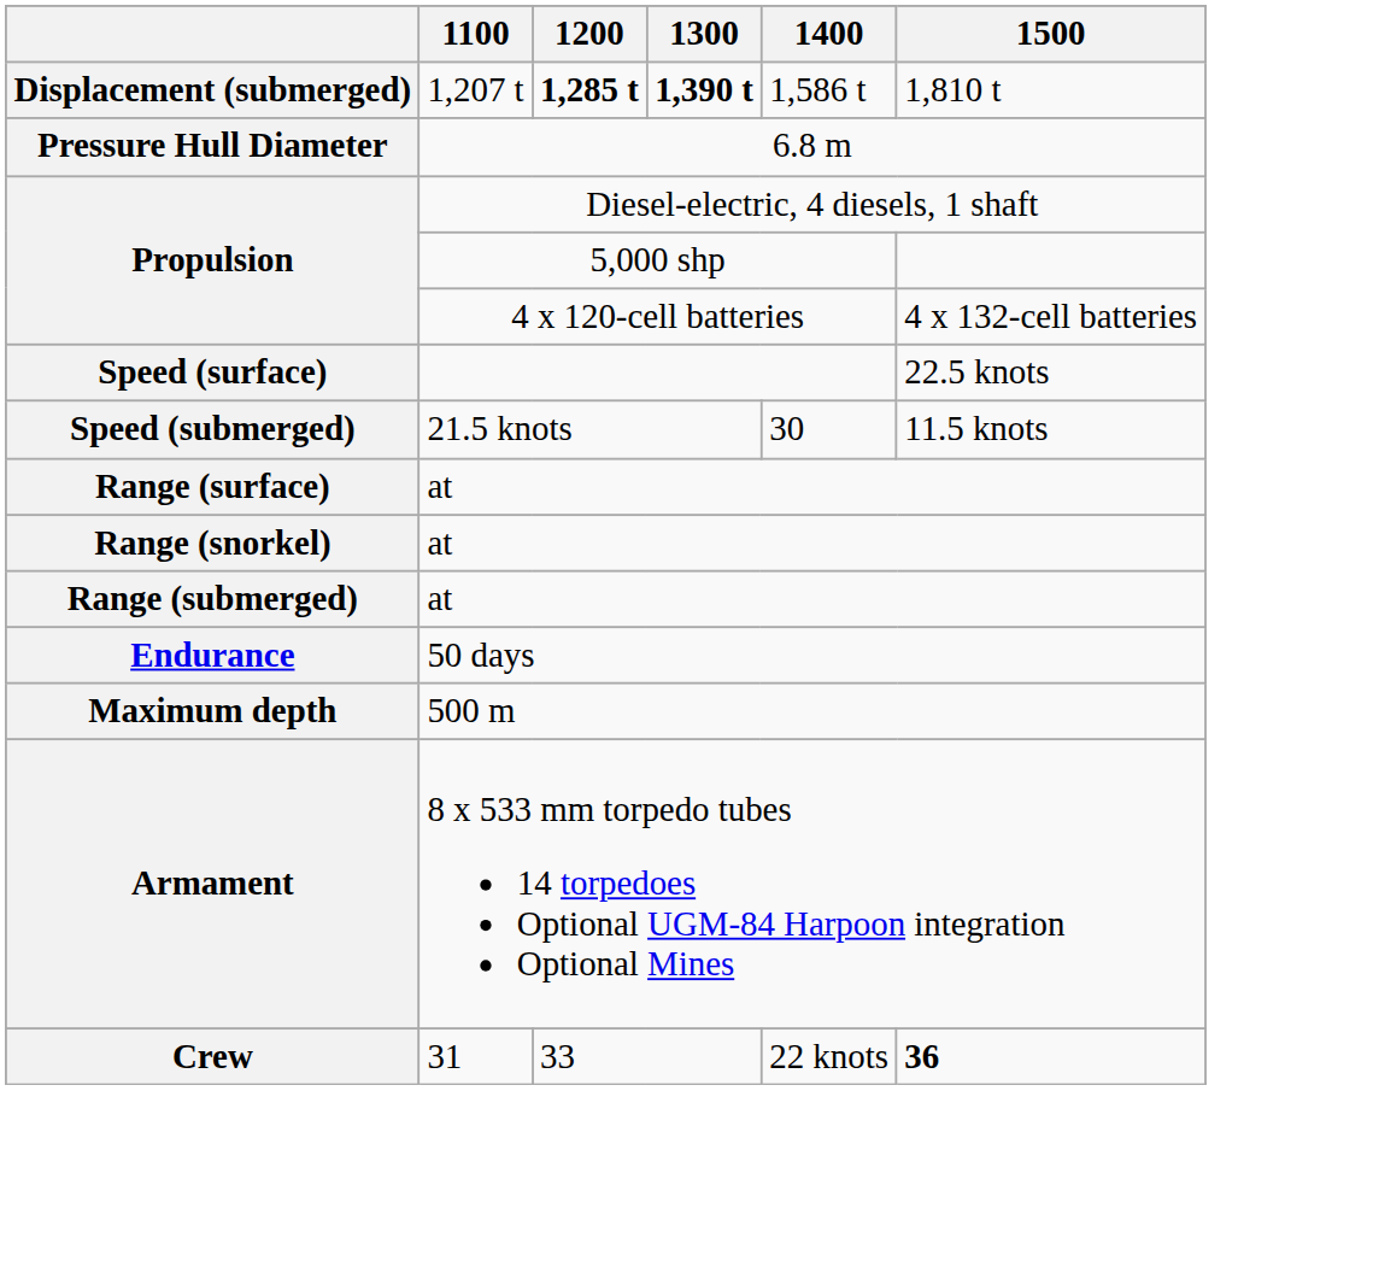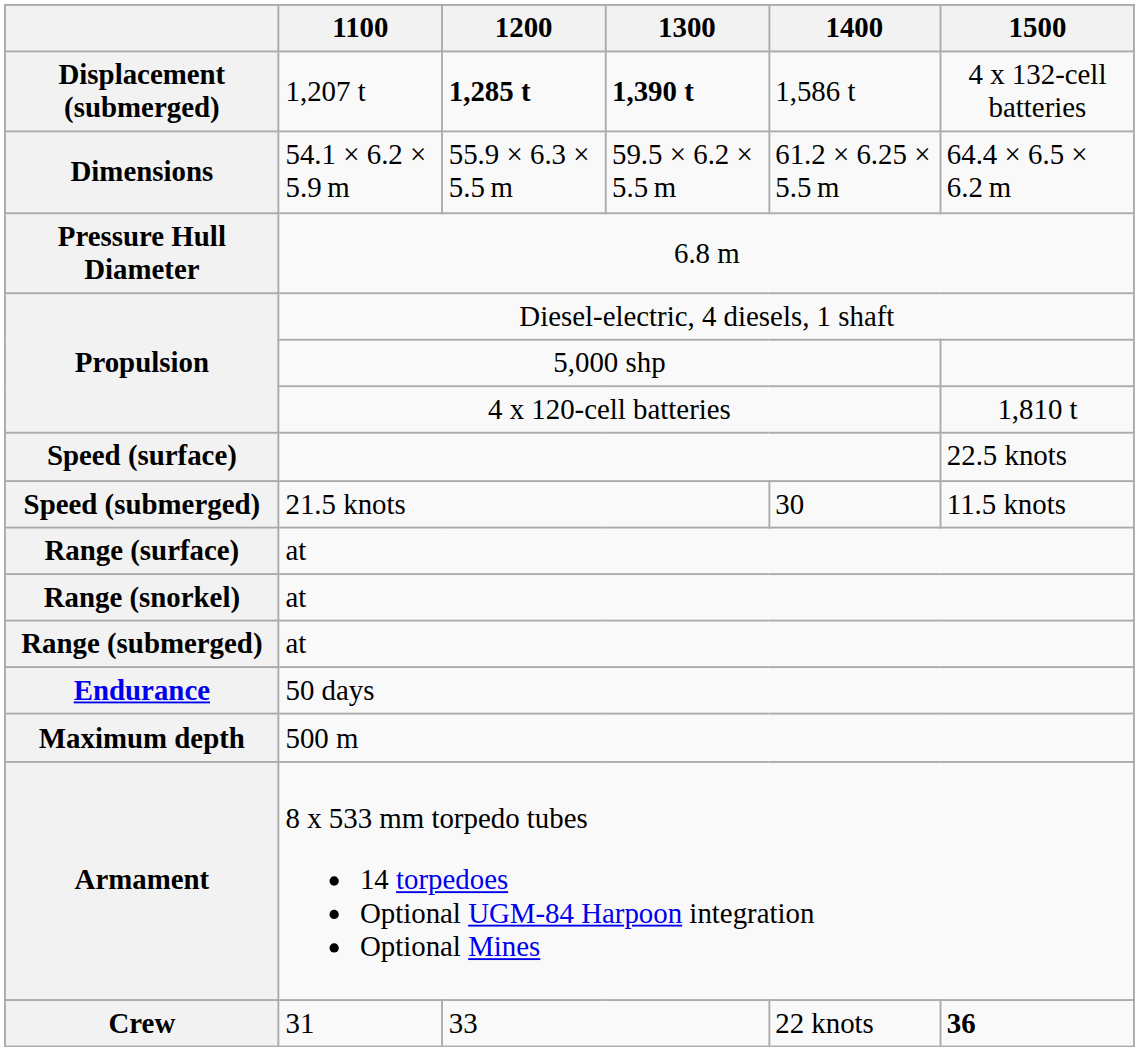 <table class="wikitable" style="font-size:97%;">
 <tr>
 <th></th>
 <th>1100</th>
 <th>1200</th>
 <th>1300</th>
 <th>1400</th>
 <th>1500</th>
 </tr>
 <tr>
 <th>Displacement (submerged)</th>
 <td>1,207 t</td>
 <td><strong>1,285 t</strong></td>
 <td><strong>1,390 t</strong></td>
 <td>1,586 t</td>
-<td>1,810 t</td>
+<td style="text-align:center;">4 x 132-cell batteries</td>
+</tr>
+<tr>
+<th>Dimensions</th>
+<td>54.1 × 6.2 × 5.9 m</td>
+<td>55.9 × 6.3 × 5.5 m</td>
+<td>59.5 × 6.2 × 5.5 m</td>
+<td>61.2 × 6.25 × 5.5 m</td>
+<td>64.4 × 6.5 × 6.2 m</td>
 </tr>
 <tr>
 <th>Pressure Hull Diameter</th>
 <td colspan="5" style="text-align:center;">6.8 m</td>
 </tr>
 <tr>
 <th rowspan=3>Propulsion</th>
 <td colspan="5" style="text-align:center;">Diesel-electric, 4 diesels, 1 shaft</td>
 </tr>
 <tr>
 <td colspan="4" style="text-align:center;">5,000 shp</td>
 <td style="text-align:center;"></td>
 </tr>
 <tr style="text-align:center;">
 <td colspan="4">4 x 120-cell batteries</td>
-<td style="text-align:center;">4 x 132-cell batteries</td>
+<td>1,810 t</td>
 </tr>
 <tr>
 <th>Speed (surface)</th>
 <td colspan="4"></td>
 <td>22.5 knots</td>
 </tr>
 <tr>
 <th>Speed (submerged)</th>
 <td colspan="3">21.5 knots</td>
 <td>30</td>
 <td>11.5 knots</td>
 </tr>
 <tr>
 <th>Range (surface)</th>
 <td colspan="5"> at </td>
 </tr>
 <tr>
 <th>Range (snorkel)</th>
 <td colspan="5"> at </td>
 </tr>
 <tr>
 <th>Range (submerged)</th>
 <td colspan="5"> at </td>
 </tr>
 <tr>
 <th><a href='#'>Endurance</a></th>
 <td colspan="5">50 days</td>
 </tr>
 <tr>
 <th>Maximum depth</th>
 <td colspan="5">500 m</td>
 </tr>
 <tr>
 <th>Armament</th>
 <td colspan="5"><br>8 x 533 mm torpedo tubes<ul><li>14 <a href='#'>torpedoes</a></li><li>Optional <a href='#'>UGM-84 Harpoon</a> integration</li><li>Optional <a href='#'>Mines</a></li></ul></td>
 </tr>
 <tr>
 <th>Crew</th>
 <td>31</td>
 <td colspan="2">33</td>
 <td>22 knots</td>
 <td><strong>36</strong></td>
 </tr>
 </table>
